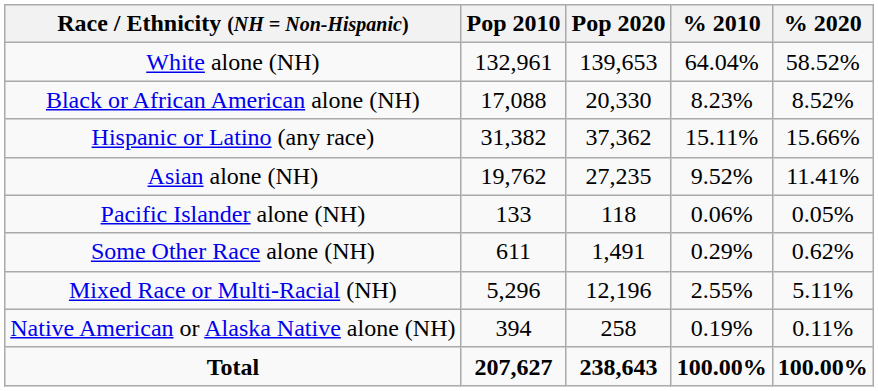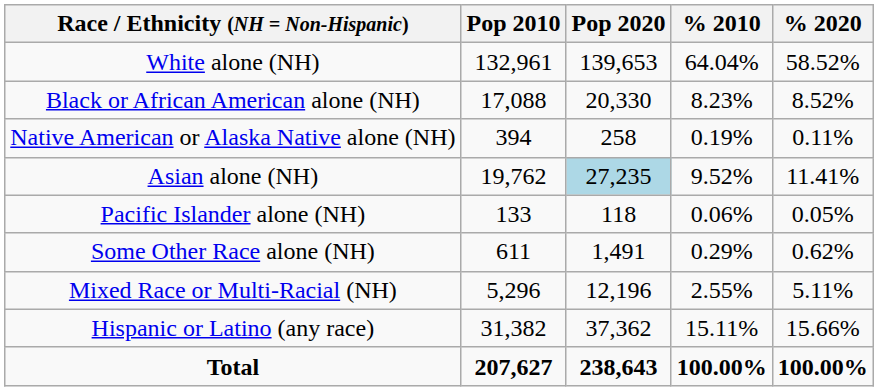 <table class="wikitable" style="text-align:center;">
 <tr>
 <th>Race / Ethnicity <small>(<em>NH = Non-Hispanic</em>)</small></th>
 <th>Pop 2010</th>
 <th>Pop 2020</th>
 <th>% 2010</th>
 <th>% 2020</th>
 </tr>
 <tr>
 <td><a href='#'>White</a> alone (NH)</td>
 <td>132,961</td>
 <td>139,653</td>
 <td>64.04%</td>
 <td>58.52%</td>
 </tr>
 <tr>
 <td><a href='#'>Black or African American</a> alone (NH)</td>
 <td>17,088</td>
 <td>20,330</td>
 <td>8.23%</td>
 <td>8.52%</td>
 </tr>
 <tr>
-<td><a href='#'>Hispanic or Latino</a> (any race)</td>
-<td>31,382</td>
-<td>37,362</td>
-<td>15.11%</td>
-<td>15.66%</td>
+<td><a href='#'>Native American</a> or <a href='#'>Alaska Native</a> alone (NH)</td>
+<td>394</td>
+<td>258</td>
+<td>0.19%</td>
+<td>0.11%</td>
 </tr>
 <tr>
 <td><a href='#'>Asian</a> alone (NH)</td>
 <td>19,762</td>
-<td>27,235</td>
+<td style="background: lightblue;">27,235</td>
 <td>9.52%</td>
 <td>11.41%</td>
 </tr>
 <tr>
 <td><a href='#'>Pacific Islander</a> alone (NH)</td>
 <td>133</td>
 <td>118</td>
 <td>0.06%</td>
 <td>0.05%</td>
 </tr>
 <tr>
 <td><a href='#'>Some Other Race</a> alone (NH)</td>
 <td>611</td>
 <td>1,491</td>
 <td>0.29%</td>
 <td>0.62%</td>
 </tr>
 <tr>
 <td><a href='#'>Mixed Race or Multi-Racial</a> (NH)</td>
 <td>5,296</td>
 <td>12,196</td>
 <td>2.55%</td>
 <td>5.11%</td>
 </tr>
 <tr>
-<td><a href='#'>Native American</a> or <a href='#'>Alaska Native</a> alone (NH)</td>
-<td>394</td>
-<td>258</td>
-<td>0.19%</td>
-<td>0.11%</td>
+<td><a href='#'>Hispanic or Latino</a> (any race)</td>
+<td>31,382</td>
+<td>37,362</td>
+<td>15.11%</td>
+<td>15.66%</td>
 </tr>
 <tr>
 <td><strong>Total</strong></td>
 <td><strong>207,627</strong></td>
 <td><strong>238,643</strong></td>
 <td><strong>100.00%</strong></td>
 <td><strong>100.00%</strong></td>
 </tr>
 </table>
